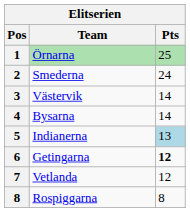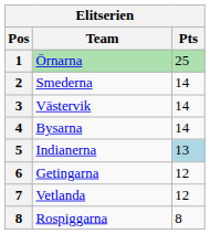 <table class="wikitable">
 <tr>
 <th colspan="3">Elitserien</th>
 </tr>
 <tr>
 <th width=20>Pos</th>
 <th width=150>Team</th>
 <th width=30>Pts</th>
 </tr>
 <tr style="background:#ACE1AF;">
 <th>1</th>
 <td><a href='#'>Örnarna</a></td>
 <td>25</td>
 </tr>
 <tr>
 <th>2</th>
 <td><a href='#'>Smederna</a></td>
-<td>24</td>
+<td>14</td>
 </tr>
 <tr>
 <th>3</th>
 <td><a href='#'>Västervik</a></td>
 <td>14</td>
 </tr>
 <tr>
 <th>4</th>
 <td><a href='#'>Bysarna</a></td>
 <td>14</td>
 </tr>
 <tr>
 <th>5</th>
 <td><a href='#'>Indianerna</a></td>
 <td style="background: lightblue;">13</td>
 </tr>
 <tr>
 <th>6</th>
 <td><a href='#'>Getingarna</a></td>
-<td><strong>12</strong></td>
+<td>12</td>
 </tr>
 <tr>
 <th>7</th>
 <td><a href='#'>Vetlanda</a></td>
 <td>12</td>
 </tr>
 <tr>
 <th>8</th>
 <td><a href='#'>Rospiggarna</a></td>
 <td>8</td>
 </tr>
 </table>
